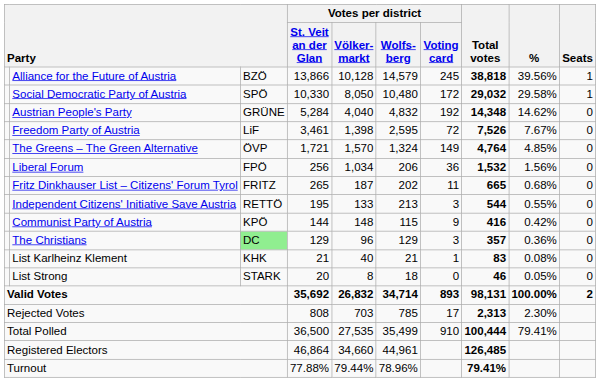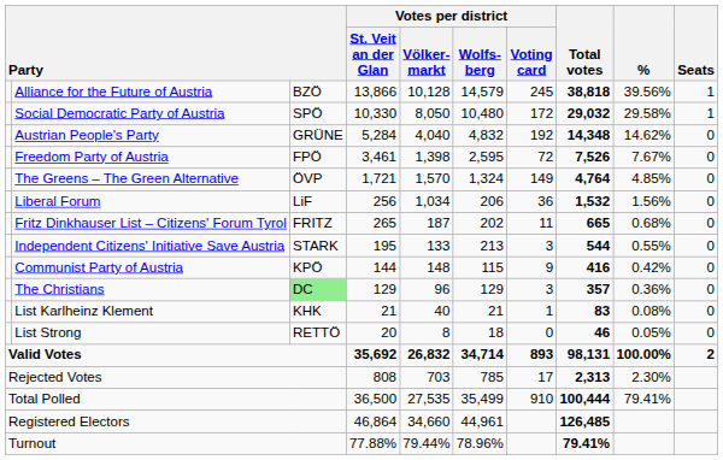 <table class="wikitable" border="1" style="text-align:right;">
 <tr>
 <th style="text-align:left;" valign=bottom rowspan=2 colspan=3>Party</th>
 <th colspan=4>Votes per district</th>
 <th align=center valign=bottom rowspan=2 width="50">Total<br>votes</th>
 <th align=center valign=bottom rowspan=2 width="50">%</th>
 <th align=center valign=bottom rowspan=2>Seats</th>
 </tr>
 <tr>
 <th align=center valign=bottom width="50"><a href='#'>St. Veit<br>an der<br>Glan</a></th>
 <th align=center valign=bottom width="50"><a href='#'>Völker-<br>markt</a></th>
 <th align=center valign=bottom width="50"><a href='#'>Wolfs-<br>berg</a></th>
 <th align=center valign=bottom width="50"><a href='#'>Voting<br>card</a></th>
 </tr>
 <tr>
 <td></td>
 <td align=left><a href='#'>Alliance for the Future of Austria</a></td>
 <td align=left>BZÖ</td>
 <td>13,866</td>
 <td>10,128</td>
 <td>14,579</td>
 <td>245</td>
 <td><strong>38,818</strong></td>
 <td>39.56%</td>
 <td>1</td>
 </tr>
 <tr>
 <td></td>
 <td align=left><a href='#'>Social Democratic Party of Austria</a></td>
 <td align=left>SPÖ</td>
 <td>10,330</td>
 <td>8,050</td>
 <td>10,480</td>
 <td>172</td>
 <td><strong>29,032</strong></td>
 <td>29.58%</td>
 <td>1</td>
 </tr>
 <tr>
 <td></td>
 <td align=left><a href='#'>Austrian People's Party</a></td>
 <td align=left>GRÜNE</td>
 <td>5,284</td>
 <td>4,040</td>
 <td>4,832</td>
 <td>192</td>
 <td><strong>14,348</strong></td>
 <td>14.62%</td>
 <td>0</td>
 </tr>
 <tr>
 <td></td>
 <td align=left><a href='#'>Freedom Party of Austria</a></td>
-<td align=left>LiF</td>
+<td align=left>FPÖ</td>
 <td>3,461</td>
 <td>1,398</td>
 <td>2,595</td>
 <td>72</td>
 <td><strong>7,526</strong></td>
 <td>7.67%</td>
 <td>0</td>
 </tr>
 <tr>
 <td></td>
 <td align=left style="white-space: nowrap;"><a href='#'>The Greens – The Green Alternative</a></td>
 <td align=left>ÖVP</td>
 <td>1,721</td>
 <td>1,570</td>
 <td>1,324</td>
 <td>149</td>
 <td><strong>4,764</strong></td>
 <td>4.85%</td>
 <td>0</td>
 </tr>
 <tr>
 <td></td>
 <td align=left><a href='#'>Liberal Forum</a></td>
-<td align=left>FPÖ</td>
+<td align=left>LiF</td>
 <td>256</td>
 <td>1,034</td>
 <td>206</td>
 <td>36</td>
 <td><strong>1,532</strong></td>
 <td>1.56%</td>
 <td>0</td>
 </tr>
 <tr>
 <td></td>
 <td align=left><a href='#'>Fritz Dinkhauser List – Citizens' Forum Tyrol </a></td>
 <td align=left>FRITZ</td>
 <td>265</td>
 <td>187</td>
 <td>202</td>
 <td>11</td>
 <td><strong>665</strong></td>
 <td>0.68%</td>
 <td>0</td>
 </tr>
 <tr>
 <td></td>
 <td align=left><a href='#'>Independent Citizens' Initiative Save Austria</a></td>
-<td align=left>RETTÖ</td>
+<td align=left>STARK</td>
 <td>195</td>
 <td>133</td>
 <td>213</td>
 <td>3</td>
 <td><strong>544</strong></td>
 <td>0.55%</td>
 <td>0</td>
 </tr>
 <tr>
 <td></td>
 <td align=left><a href='#'>Communist Party of Austria</a></td>
 <td align=left>KPÖ</td>
 <td>144</td>
 <td>148</td>
 <td>115</td>
 <td>9</td>
 <td><strong>416</strong></td>
 <td>0.42%</td>
 <td>0</td>
 </tr>
 <tr>
 <td></td>
 <td align=left><a href='#'>The Christians</a></td>
 <td align=left style="background: lightgreen;">DC</td>
 <td>129</td>
 <td>96</td>
 <td>129</td>
 <td>3</td>
 <td><strong>357</strong></td>
 <td>0.36%</td>
 <td>0</td>
 </tr>
 <tr>
 <td></td>
 <td align=left>List Karlheinz Klement</td>
 <td align=left>KHK</td>
 <td>21</td>
 <td>40</td>
 <td>21</td>
 <td>1</td>
 <td><strong>83</strong></td>
 <td>0.08%</td>
 <td>0</td>
 </tr>
 <tr>
 <td></td>
 <td align=left>List Strong</td>
-<td align=left>STARK</td>
+<td align=left>RETTÖ</td>
 <td>20</td>
 <td>8</td>
 <td>18</td>
 <td>0</td>
 <td><strong>46</strong></td>
 <td>0.05%</td>
 <td>0</td>
 </tr>
 <tr style="font-weight:bold">
 <td align=left colspan=3>Valid Votes</td>
 <td>35,692</td>
 <td>26,832</td>
 <td>34,714</td>
 <td>893</td>
 <td>98,131</td>
 <td>100.00%</td>
 <td>2</td>
 </tr>
 <tr>
 <td align=left colspan=3>Rejected Votes</td>
 <td>808</td>
 <td>703</td>
 <td>785</td>
 <td>17</td>
 <td><strong>2,313</strong></td>
 <td>2.30%</td>
 <td></td>
 </tr>
 <tr>
 <td align=left colspan=3>Total Polled</td>
 <td>36,500</td>
 <td>27,535</td>
 <td>35,499</td>
 <td>910</td>
 <td><strong>100,444</strong></td>
 <td>79.41%</td>
 <td></td>
 </tr>
 <tr>
 <td align=left colspan=3>Registered Electors</td>
 <td>46,864</td>
 <td>34,660</td>
 <td>44,961</td>
 <td></td>
 <td><strong>126,485</strong></td>
 <td></td>
 <td></td>
 </tr>
 <tr>
 <td align=left colspan=3>Turnout</td>
 <td>77.88%</td>
 <td>79.44%</td>
 <td>78.96%</td>
 <td></td>
 <td><strong>79.41%</strong></td>
 <td></td>
 <td></td>
 </tr>
 </table>
